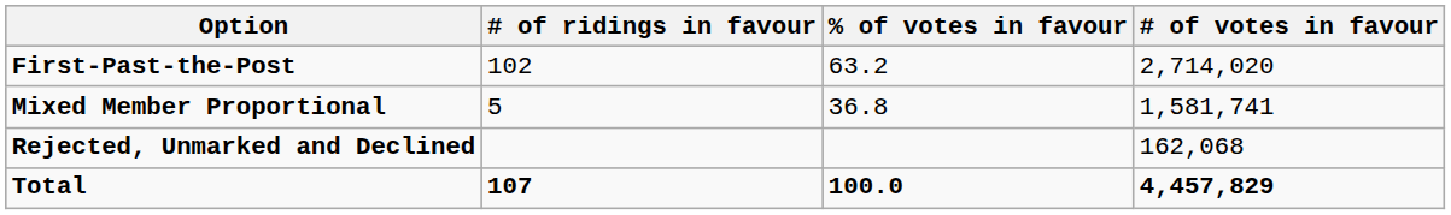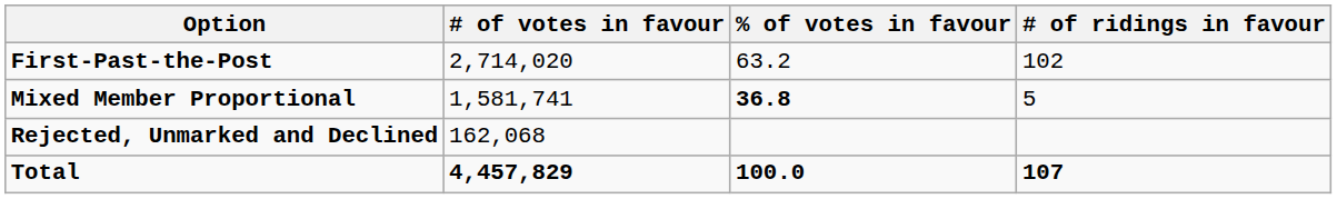 <table class="wikitable">
 <tr>
 <th>Option</th>
+<th># of votes in favour</th>
+<th>% of votes in favour</th>
 <th># of ridings in favour</th>
-<th>% of votes in favour</th>
-<th># of votes in favour</th>
 </tr>
 <tr>
 <td><strong>First-Past-the-Post</strong></td>
+<td align=left>2,714,020</td>
+<td align=left>63.2</td>
 <td align=left>102</td>
-<td align=left>63.2</td>
-<td align=left>2,714,020</td>
 </tr>
 <tr>
 <td><strong>Mixed Member Proportional</strong></td>
+<td align=left>1,581,741</td>
+<td align=left><strong>36.8</strong></td>
 <td align=left>5</td>
-<td align=left>36.8</td>
-<td align=left>1,581,741</td>
 </tr>
 <tr>
 <td><strong>Rejected, Unmarked and Declined</strong></td>
+<td align=left>162,068</td>
 <td align=left></td>
 <td align=left></td>
-<td align=left>162,068</td>
 </tr>
 <tr>
 <td><strong>Total</strong></td>
+<td align=left><strong>4,457,829</strong></td>
+<td align=left><strong>100.0</strong></td>
 <td align=left><strong>107</strong></td>
-<td align=left><strong>100.0</strong></td>
-<td align=left><strong>4,457,829</strong></td>
 </tr>
 </table>
